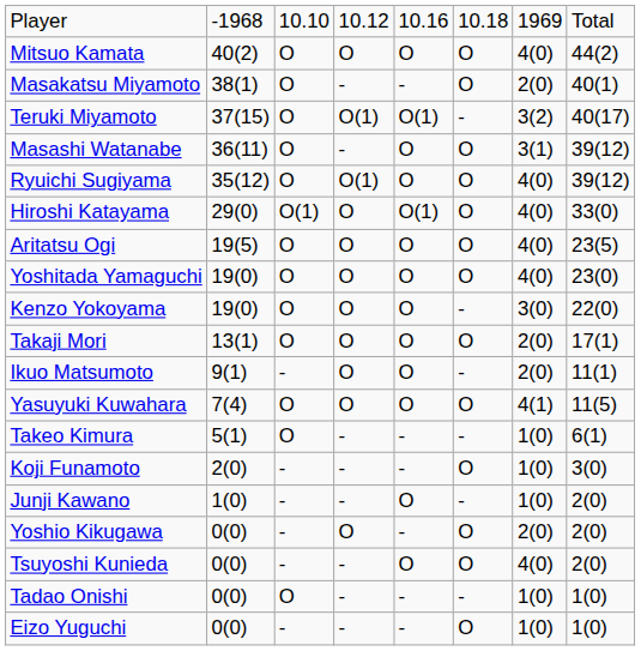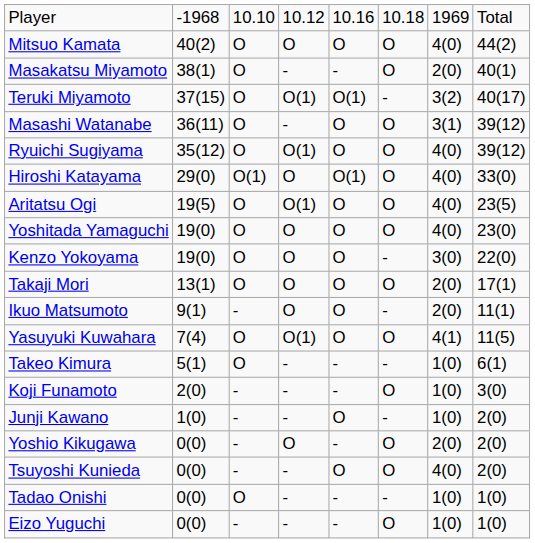 <table class="wikitable" style="text-align:left;">
 <tr>
 <td>Player</td>
 <td>-1968</td>
 <td>10.10</td>
 <td>10.12</td>
 <td>10.16</td>
 <td>10.18</td>
 <td>1969</td>
 <td>Total</td>
 </tr>
 <tr>
 <td><a href='#'>Mitsuo Kamata</a></td>
 <td>40(2)</td>
 <td>O</td>
 <td>O</td>
 <td>O</td>
 <td>O</td>
 <td>4(0)</td>
 <td>44(2)</td>
 </tr>
 <tr>
 <td><a href='#'>Masakatsu Miyamoto</a></td>
 <td>38(1)</td>
 <td>O</td>
 <td>-</td>
 <td>-</td>
 <td>O</td>
 <td>2(0)</td>
 <td>40(1)</td>
 </tr>
 <tr>
 <td><a href='#'>Teruki Miyamoto</a></td>
 <td>37(15)</td>
 <td>O</td>
 <td>O(1)</td>
 <td>O(1)</td>
 <td>-</td>
 <td>3(2)</td>
 <td>40(17)</td>
 </tr>
 <tr>
 <td><a href='#'>Masashi Watanabe</a></td>
 <td>36(11)</td>
 <td>O</td>
 <td>-</td>
 <td>O</td>
 <td>O</td>
 <td>3(1)</td>
 <td>39(12)</td>
 </tr>
 <tr>
 <td><a href='#'>Ryuichi Sugiyama</a></td>
 <td>35(12)</td>
 <td>O</td>
 <td>O(1)</td>
 <td>O</td>
 <td>O</td>
 <td>4(0)</td>
 <td>39(12)</td>
 </tr>
 <tr>
 <td><a href='#'>Hiroshi Katayama</a></td>
 <td>29(0)</td>
 <td>O(1)</td>
 <td>O</td>
 <td>O(1)</td>
 <td>O</td>
 <td>4(0)</td>
 <td>33(0)</td>
 </tr>
 <tr>
 <td><a href='#'>Aritatsu Ogi</a></td>
 <td>19(5)</td>
 <td>O</td>
-<td>O</td>
+<td>O(1)</td>
 <td>O</td>
 <td>O</td>
 <td>4(0)</td>
 <td>23(5)</td>
 </tr>
 <tr>
 <td><a href='#'>Yoshitada Yamaguchi</a></td>
 <td>19(0)</td>
 <td>O</td>
 <td>O</td>
 <td>O</td>
 <td>O</td>
 <td>4(0)</td>
 <td>23(0)</td>
 </tr>
 <tr>
 <td><a href='#'>Kenzo Yokoyama</a></td>
 <td>19(0)</td>
 <td>O</td>
 <td>O</td>
 <td>O</td>
 <td>-</td>
 <td>3(0)</td>
 <td>22(0)</td>
 </tr>
 <tr>
 <td><a href='#'>Takaji Mori</a></td>
 <td>13(1)</td>
 <td>O</td>
 <td>O</td>
 <td>O</td>
 <td>O</td>
 <td>2(0)</td>
 <td>17(1)</td>
 </tr>
 <tr>
 <td><a href='#'>Ikuo Matsumoto</a></td>
 <td>9(1)</td>
 <td>-</td>
 <td>O</td>
 <td>O</td>
 <td>-</td>
 <td>2(0)</td>
 <td>11(1)</td>
 </tr>
 <tr>
 <td><a href='#'>Yasuyuki Kuwahara</a></td>
 <td>7(4)</td>
 <td>O</td>
-<td>O</td>
+<td>O(1)</td>
 <td>O</td>
 <td>O</td>
 <td>4(1)</td>
 <td>11(5)</td>
 </tr>
 <tr>
 <td><a href='#'>Takeo Kimura</a></td>
 <td>5(1)</td>
 <td>O</td>
 <td>-</td>
 <td>-</td>
 <td>-</td>
 <td>1(0)</td>
 <td>6(1)</td>
 </tr>
 <tr>
 <td><a href='#'>Koji Funamoto</a></td>
 <td>2(0)</td>
 <td>-</td>
 <td>-</td>
 <td>-</td>
 <td>O</td>
 <td>1(0)</td>
 <td>3(0)</td>
 </tr>
 <tr>
 <td><a href='#'>Junji Kawano</a></td>
 <td>1(0)</td>
 <td>-</td>
 <td>-</td>
 <td>O</td>
 <td>-</td>
 <td>1(0)</td>
 <td>2(0)</td>
 </tr>
 <tr>
 <td><a href='#'>Yoshio Kikugawa</a></td>
 <td>0(0)</td>
 <td>-</td>
 <td>O</td>
 <td>-</td>
 <td>O</td>
 <td>2(0)</td>
 <td>2(0)</td>
 </tr>
 <tr>
 <td><a href='#'>Tsuyoshi Kunieda</a></td>
 <td>0(0)</td>
 <td>-</td>
 <td>-</td>
 <td>O</td>
 <td>O</td>
 <td>4(0)</td>
 <td>2(0)</td>
 </tr>
 <tr>
 <td><a href='#'>Tadao Onishi</a></td>
 <td>0(0)</td>
 <td>O</td>
 <td>-</td>
 <td>-</td>
 <td>-</td>
 <td>1(0)</td>
 <td>1(0)</td>
 </tr>
 <tr>
 <td><a href='#'>Eizo Yuguchi</a></td>
 <td>0(0)</td>
 <td>-</td>
 <td>-</td>
 <td>-</td>
 <td>O</td>
 <td>1(0)</td>
 <td>1(0)</td>
 </tr>
 </table>
